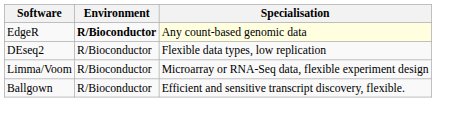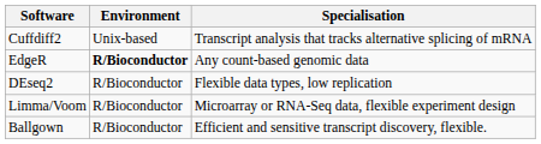 <table class="wikitable">
 <tr>
 <th align="center">Software</th>
 <th align="center">Environment</th>
 <th align="center">Specialisation</th>
 </tr>
 <tr>
+<td>Cuffdiff2</td>
+<td>Unix-based</td>
+<td>Transcript analysis that tracks alternative splicing of mRNA</td>
+</tr>
+<tr>
 <td>EdgeR</td>
 <td><strong>R/Bioconductor</strong></td>
-<td style="background: lightyellow;">Any count-based genomic data</td>
+<td>Any count-based genomic data</td>
 </tr>
 <tr>
 <td>DEseq2</td>
 <td>R/Bioconductor</td>
 <td>Flexible data types, low replication</td>
 </tr>
 <tr>
 <td>Limma/Voom</td>
 <td>R/Bioconductor</td>
 <td>Microarray or RNA-Seq data, flexible experiment design</td>
 </tr>
 <tr>
 <td>Ballgown</td>
 <td>R/Bioconductor</td>
 <td>Efficient and sensitive transcript discovery, flexible.</td>
 </tr>
 </table>
